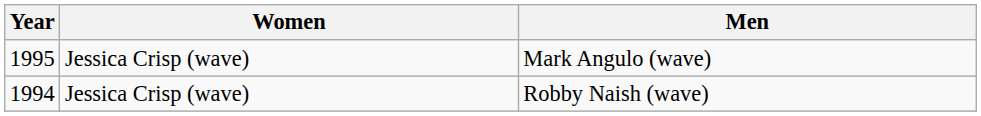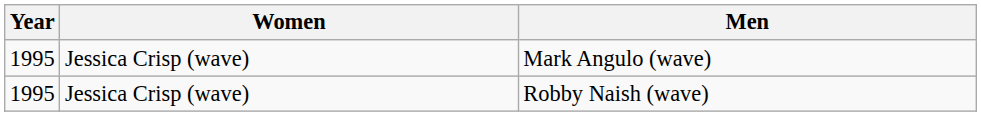 <table class="wikitable">
 <tr>
 <th>Year</th>
 <th style="width:20em">Women</th>
 <th style="width:20em">Men</th>
 </tr>
 <tr>
 <td>1995</td>
 <td> Jessica Crisp (wave)</td>
 <td> Mark Angulo (wave)</td>
 </tr>
 <tr>
-<td>1994</td>
+<td>1995</td>
 <td> Jessica Crisp (wave)</td>
 <td> Robby Naish (wave)</td>
 </tr>
 </table>
